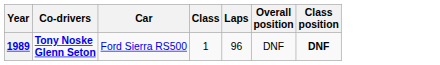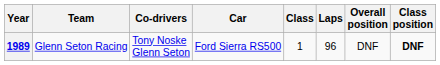 <table class="wikitable" style="text-align:center; font-size:90%">
 <tr>
 <th>Year</th>
+<th>Team</th>
 <th>Co-drivers</th>
 <th>Car</th>
 <th>Class</th>
 <th>Laps</th>
 <th>Overall<br>position</th>
 <th>Class<br>position</th>
 </tr>
 <tr>
 <th><a href='#'>1989</a></th>
-<td align="left"><strong> <a href='#'>Tony Noske</a><br> <a href='#'>Glenn Seton</a></strong></td>
+<td align="left"> <a href='#'>Glenn Seton Racing</a></td>
+<td align="left"> <a href='#'>Tony Noske</a><br> <a href='#'>Glenn Seton</a></td>
 <td align="left"><a href='#'>Ford Sierra RS500</a></td>
 <td>1</td>
 <td>96</td>
 <td>DNF</td>
 <td><strong>DNF</strong></td>
 </tr>
 </table>
